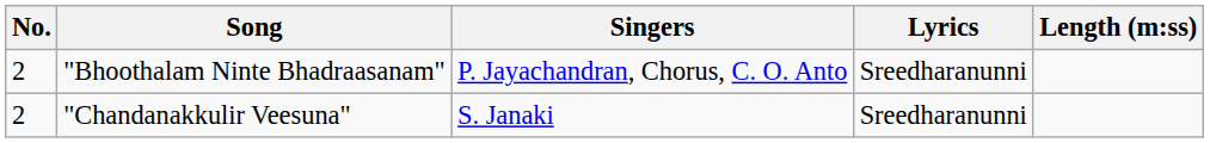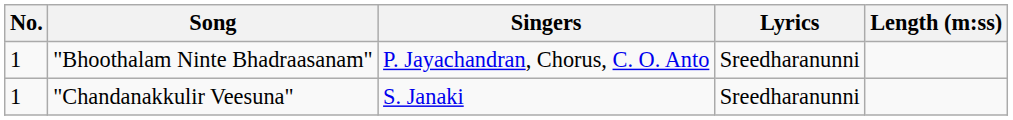 <table class="wikitable" style="font-size:95%;">
 <tr>
 <th>No.</th>
 <th>Song</th>
 <th>Singers</th>
 <th>Lyrics</th>
 <th>Length (m:ss)</th>
 </tr>
 <tr>
-<td>2</td>
+<td>1</td>
 <td>"Bhoothalam Ninte Bhadraasanam"</td>
 <td><a href='#'>P. Jayachandran</a>, Chorus, <a href='#'>C. O. Anto</a></td>
 <td>Sreedharanunni</td>
 <td></td>
 </tr>
 <tr>
-<td>2</td>
+<td>1</td>
 <td>"Chandanakkulir Veesuna"</td>
 <td><a href='#'>S. Janaki</a></td>
 <td>Sreedharanunni</td>
 <td></td>
 </tr>
 </table>
